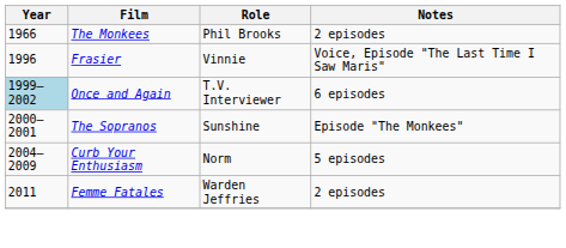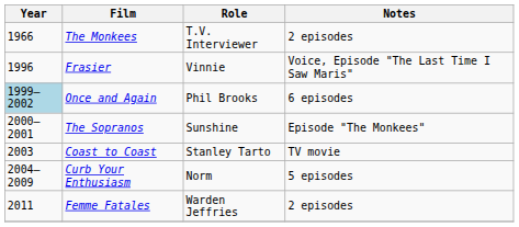 <table class="wikitable">
 <tr>
 <th>Year</th>
 <th>Film</th>
 <th>Role</th>
 <th>Notes</th>
 </tr>
 <tr>
 <td>1966</td>
 <td><em><a href='#'>The Monkees</a></em></td>
-<td>Phil Brooks</td>
+<td>T.V. Interviewer</td>
 <td>2 episodes</td>
 </tr>
 <tr>
 <td>1996</td>
 <td><em><a href='#'>Frasier</a></em></td>
 <td>Vinnie</td>
 <td>Voice, Episode "The Last Time I Saw Maris"</td>
 </tr>
 <tr>
 <td style="background: lightblue;">1999–2002</td>
 <td><em><a href='#'>Once and Again</a></em></td>
-<td>T.V. Interviewer</td>
+<td>Phil Brooks</td>
 <td>6 episodes</td>
 </tr>
 <tr>
 <td>2000–2001</td>
 <td><em><a href='#'>The Sopranos</a></em></td>
 <td>Sunshine</td>
 <td>Episode "The Monkees"</td>
+</tr>
+<tr>
+<td>2003</td>
+<td><em><a href='#'>Coast to Coast</a></em></td>
+<td>Stanley Tarto</td>
+<td>TV movie</td>
 </tr>
 <tr>
 <td>2004–2009</td>
 <td><em><a href='#'>Curb Your Enthusiasm</a></em></td>
 <td>Norm</td>
 <td>5 episodes</td>
 </tr>
 <tr>
 <td>2011</td>
 <td><em><a href='#'>Femme Fatales</a></em></td>
 <td>Warden Jeffries</td>
 <td>2 episodes</td>
 </tr>
 <tr>
 </tr>
 </table>
